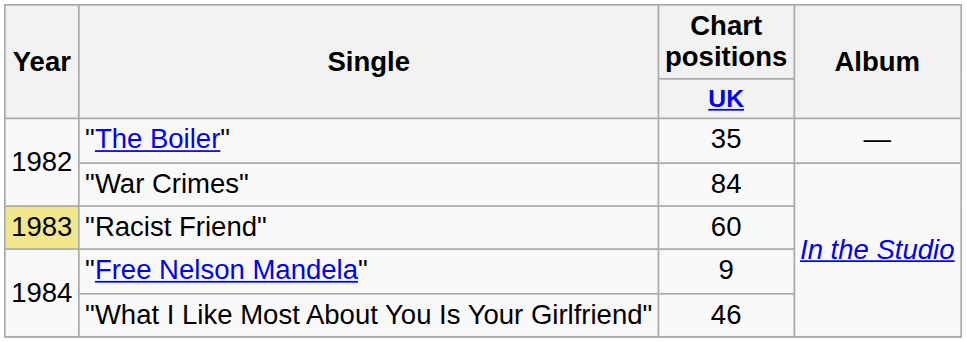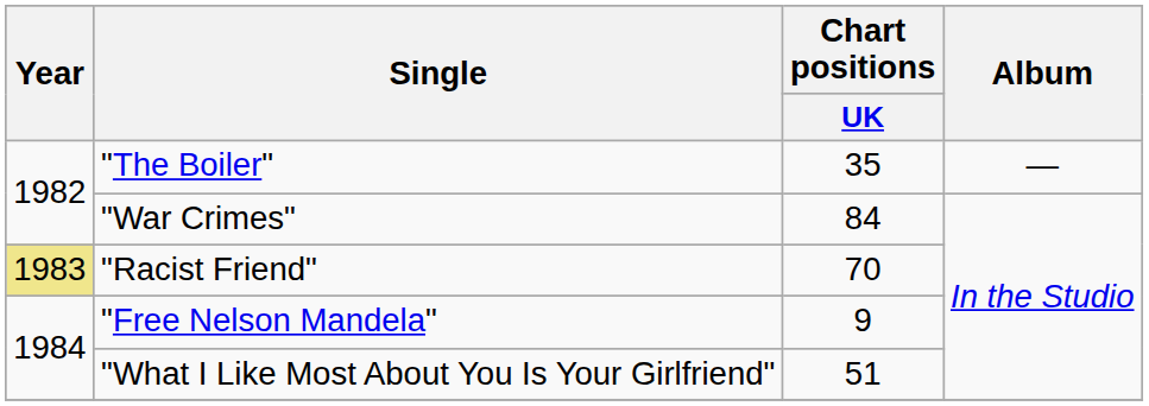 <table class="wikitable">
 <tr>
 <th rowspan="2">Year</th>
 <th rowspan="2">Single</th>
 <th colspan="1">Chart positions</th>
 <th rowspan="2">Album</th>
 </tr>
 <tr>
 <th style="width:3em;font-size:90%"><a href='#'>UK</a><br></th>
 </tr>
 <tr>
 <td rowspan="2">1982</td>
 <td>"<a href='#'>The Boiler</a>"</td>
 <td align="center">35</td>
 <td align="center">—</td>
 </tr>
 <tr>
 <td>"War Crimes"</td>
 <td align="center">84</td>
 <td rowspan="4"><em><a href='#'>In the Studio</a></em></td>
 </tr>
 <tr>
 <td style="background: khaki;">1983</td>
 <td>"Racist Friend"</td>
-<td align="center">60</td>
+<td align="center">70</td>
 </tr>
 <tr>
 <td rowspan="2">1984</td>
 <td>"<a href='#'>Free Nelson Mandela</a>"</td>
 <td align="center">9</td>
 </tr>
 <tr>
 <td>"What I Like Most About You Is Your Girlfriend"</td>
-<td align="center">46</td>
+<td align="center">51</td>
 </tr>
 <tr>
 </tr>
 </table>
